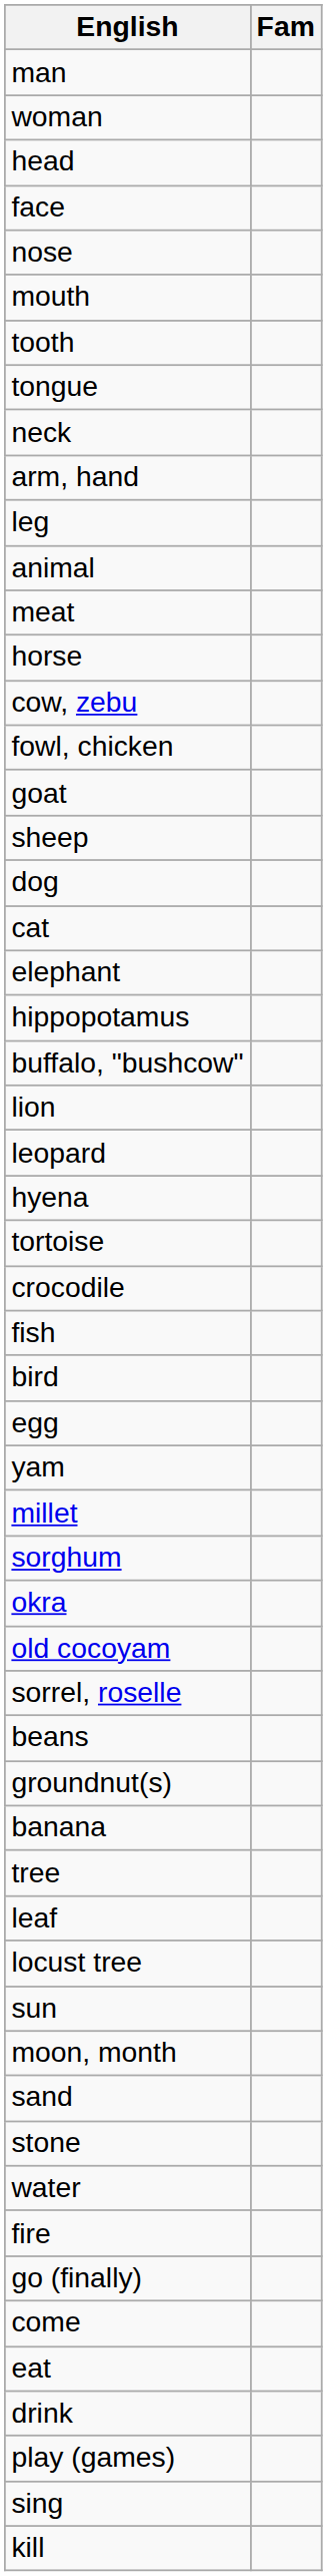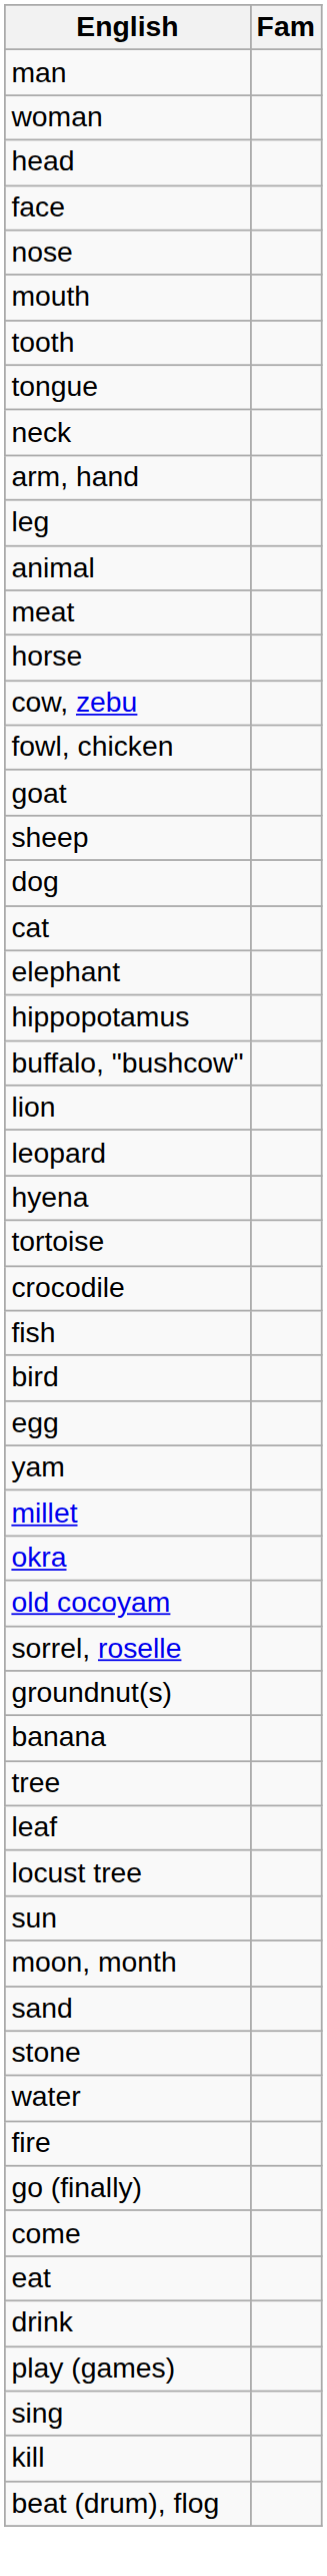 <table class="wikitable">
 <tr>
 <th>English</th>
 <th>Fam</th>
 </tr>
 <tr>
 <td>man</td>
 <td></td>
 </tr>
 <tr>
 <td>woman</td>
 <td></td>
 </tr>
 <tr>
 <td>head</td>
 <td></td>
 </tr>
 <tr>
 <td>face</td>
 <td></td>
 </tr>
 <tr>
 <td>nose</td>
 <td></td>
 </tr>
 <tr>
 <td>mouth</td>
 <td></td>
 </tr>
 <tr>
 <td>tooth</td>
 <td></td>
 </tr>
 <tr>
 <td>tongue</td>
 <td></td>
 </tr>
 <tr>
 <td>neck</td>
 <td></td>
 </tr>
 <tr>
 <td>arm, hand</td>
 <td></td>
 </tr>
 <tr>
 <td>leg</td>
 <td></td>
 </tr>
 <tr>
 <td>animal</td>
 <td></td>
 </tr>
 <tr>
 <td>meat</td>
 <td></td>
 </tr>
 <tr>
 <td>horse</td>
 <td></td>
 </tr>
 <tr>
 <td>cow, <a href='#'>zebu</a></td>
 <td></td>
 </tr>
 <tr>
 <td>fowl, chicken</td>
 <td></td>
 </tr>
 <tr>
 <td>goat</td>
 <td></td>
 </tr>
 <tr>
 <td>sheep</td>
 <td></td>
 </tr>
 <tr>
 <td>dog</td>
 <td></td>
 </tr>
 <tr>
 <td>cat</td>
 <td></td>
 </tr>
 <tr>
 <td>elephant</td>
 <td></td>
 </tr>
 <tr>
 <td>hippopotamus</td>
 <td></td>
 </tr>
 <tr>
 <td>buffalo, "bushcow"</td>
 <td></td>
 </tr>
 <tr>
 <td>lion</td>
 <td></td>
 </tr>
 <tr>
 <td>leopard</td>
 <td></td>
 </tr>
 <tr>
 <td>hyena</td>
 <td></td>
 </tr>
 <tr>
 <td>tortoise</td>
 <td></td>
 </tr>
 <tr>
 <td>crocodile</td>
 <td></td>
 </tr>
 <tr>
 <td>fish</td>
 <td></td>
 </tr>
 <tr>
 <td>bird</td>
 <td></td>
 </tr>
 <tr>
 <td>egg</td>
 <td></td>
 </tr>
 <tr>
 <td>yam</td>
 <td></td>
 </tr>
 <tr>
 <td><a href='#'>millet</a></td>
 <td></td>
 </tr>
 <tr>
-<td><a href='#'>sorghum</a></td>
-<td></td>
-</tr>
-<tr>
 <td><a href='#'>okra</a></td>
 <td></td>
 </tr>
 <tr>
 <td><a href='#'>old cocoyam</a></td>
 <td></td>
 </tr>
 <tr>
 <td>sorrel, <a href='#'>roselle</a></td>
-<td></td>
-</tr>
-<tr>
-<td>beans</td>
 <td></td>
 </tr>
 <tr>
 <td>groundnut(s)</td>
 <td></td>
 </tr>
 <tr>
 <td>banana</td>
 <td></td>
 </tr>
 <tr>
 <td>tree</td>
 <td></td>
 </tr>
 <tr>
 <td>leaf</td>
 <td></td>
 </tr>
 <tr>
 <td>locust tree</td>
 <td></td>
 </tr>
 <tr>
 <td>sun</td>
 <td></td>
 </tr>
 <tr>
 <td>moon, month</td>
 <td></td>
 </tr>
 <tr>
 <td>sand</td>
 <td></td>
 </tr>
 <tr>
 <td>stone</td>
 <td></td>
 </tr>
 <tr>
 <td>water</td>
 <td></td>
 </tr>
 <tr>
 <td>fire</td>
 <td></td>
 </tr>
 <tr>
 <td>go (finally)</td>
 <td></td>
 </tr>
 <tr>
 <td>come</td>
 <td></td>
 </tr>
 <tr>
 <td>eat</td>
 <td></td>
 </tr>
 <tr>
 <td>drink</td>
 <td></td>
 </tr>
 <tr>
 <td>play (games)</td>
 <td></td>
 </tr>
 <tr>
 <td>sing</td>
 <td></td>
 </tr>
 <tr>
 <td>kill</td>
 <td></td>
 </tr>
+<tr>
+<td>beat (drum), flog</td>
+<td></td>
+</tr>
 </table>
